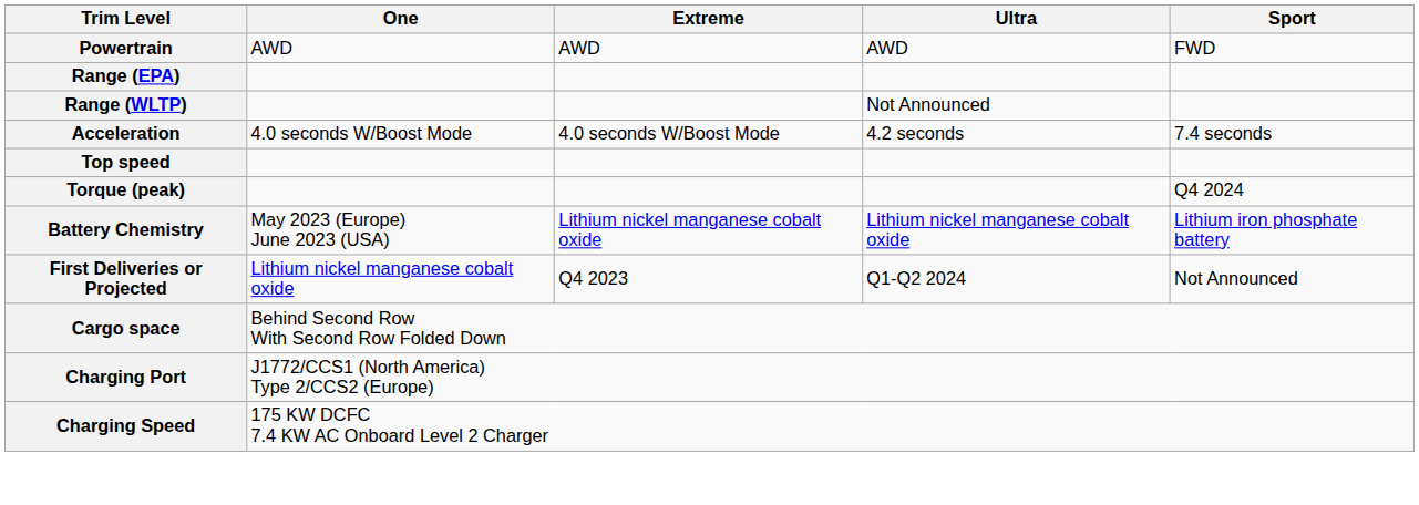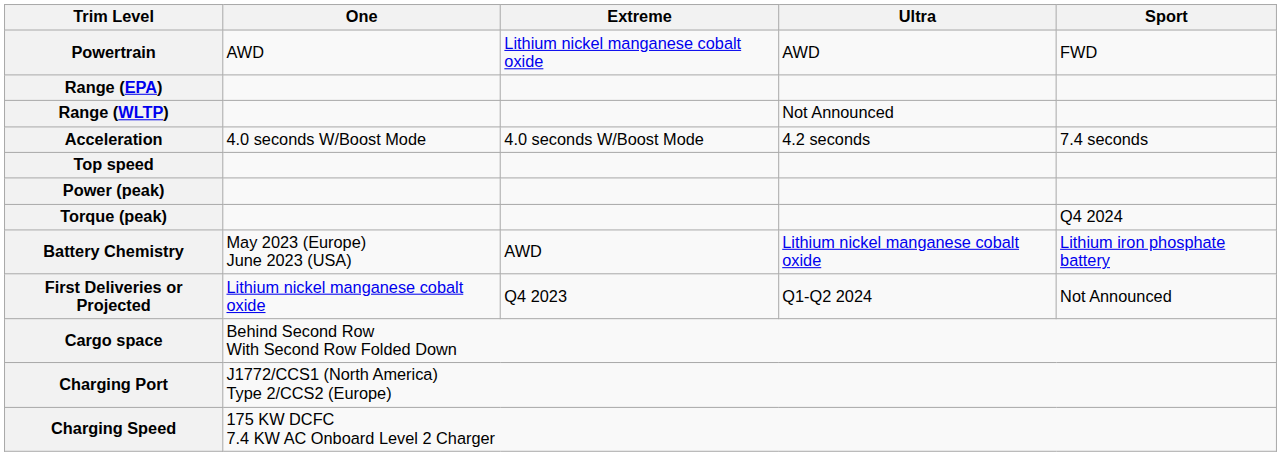 <table class="wikitable">
 <tr>
 <th scope="col">Trim Level</th>
 <th scope="col">One</th>
 <th scope="col">Extreme</th>
 <th scope="col">Ultra</th>
 <th scope="col">Sport</th>
 </tr>
 <tr>
 <th scope="row">Powertrain</th>
 <td>AWD</td>
-<td>AWD</td>
+<td><a href='#'>Lithium nickel manganese cobalt oxide</a></td>
 <td>AWD</td>
 <td>FWD</td>
 </tr>
 <tr>
 <th scope="row">Range (<a href='#'>EPA</a>)</th>
 <td></td>
 <td></td>
 <td></td>
 <td></td>
 </tr>
 <tr>
 <th scope="row">Range (<a href='#'>WLTP</a>)</th>
 <td></td>
 <td></td>
 <td>Not Announced</td>
 <td></td>
 </tr>
 <tr>
 <th scope="row">Acceleration<br></th>
 <td>4.0 seconds W/Boost Mode</td>
 <td>4.0 seconds W/Boost Mode</td>
 <td>4.2 seconds</td>
 <td>7.4 seconds</td>
 </tr>
 <tr>
 <th scope="row">Top speed</th>
 <td></td>
 <td></td>
 <td></td>
 <td></td>
 </tr>
 <tr>
+<th scope="row">Power (peak)</th>
+<td></td>
+<td></td>
+<td></td>
+<td></td>
+</tr>
+<tr>
 <th scope="row">Torque (peak)</th>
 <td></td>
 <td></td>
 <td></td>
 <td>Q4 2024</td>
 </tr>
 <tr>
 <th scope="row">Battery Chemistry</th>
 <td>May 2023 (Europe)<br>June 2023 (USA)</td>
-<td><a href='#'>Lithium nickel manganese cobalt oxide</a></td>
+<td>AWD</td>
 <td><a href='#'>Lithium nickel manganese cobalt oxide</a></td>
 <td><a href='#'>Lithium iron phosphate battery</a></td>
 </tr>
 <tr>
 <th scope="row">First Deliveries or Projected</th>
 <td><a href='#'>Lithium nickel manganese cobalt oxide</a></td>
 <td>Q4 2023</td>
 <td>Q1-Q2 2024</td>
 <td>Not Announced</td>
 </tr>
 <tr>
 <th scope="row">Cargo space</th>
 <td colspan="4"> Behind Second Row<br> With Second Row Folded Down</td>
 </tr>
 <tr>
 <th scope="row">Charging Port</th>
 <td colspan="4">J1772/CCS1 (North America)<br>Type 2/CCS2 (Europe)</td>
 </tr>
 <tr>
 <th>Charging Speed</th>
 <td colspan="4">175 KW DCFC<br>7.4 KW AC Onboard Level 2 Charger</td>
 </tr>
 </table>
